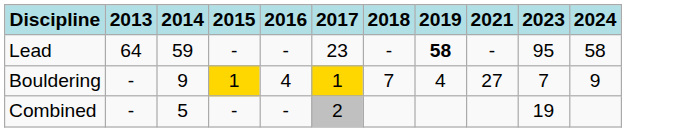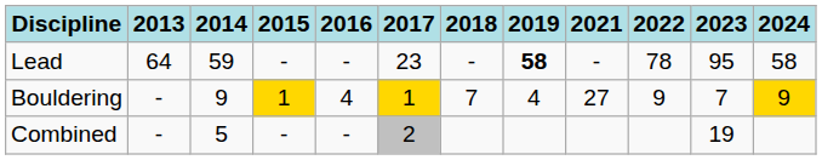 <table class="wikitable" style="text-align: center">
 <tr>
 <th style="background: #b0e0e6">Discipline</th>
 <th style="background: #b0e0e6">2013</th>
 <th style="background: #b0e0e6">2014</th>
 <th style="background: #b0e0e6">2015</th>
 <th style="background: #b0e0e6">2016</th>
 <th style="background: #b0e0e6">2017</th>
 <th style="background: #b0e0e6">2018</th>
 <th style="background: #b0e0e6">2019</th>
 <th style="background: #b0e0e6">2021</th>
+<th style="background: #b0e0e6">2022</th>
 <th style="background: #b0e0e6">2023</th>
 <th style="background: #b0e0e6">2024</th>
 </tr>
 <tr>
 <td align="left">Lead</td>
 <td>64</td>
 <td>59</td>
 <td>-</td>
 <td>-</td>
 <td>23</td>
 <td>-</td>
 <td><strong>58</strong></td>
 <td>-</td>
+<td>78</td>
 <td>95</td>
 <td>58</td>
 </tr>
 <tr>
 <td align="left">Bouldering</td>
 <td>-</td>
 <td>9</td>
 <td style="background: gold">1</td>
 <td>4</td>
 <td style="background: gold">1</td>
 <td>7</td>
 <td>4</td>
 <td>27</td>
+<td>9</td>
 <td>7</td>
-<td>9</td>
+<td style="background: gold;">9</td>
 </tr>
 <tr>
 <td align="left">Combined</td>
 <td>-</td>
 <td>5</td>
 <td>-</td>
 <td>-</td>
 <td style="background: silver">2</td>
 <td></td>
 <td></td>
 <td></td>
+<td></td>
 <td>19</td>
 <td></td>
 </tr>
 </table>
